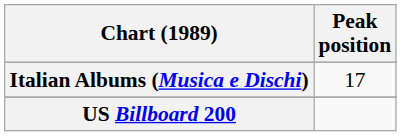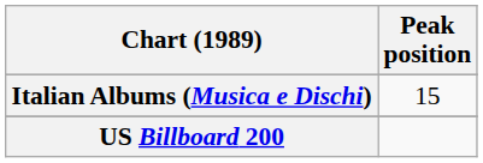 <table class="wikitable sortable plainrowheaders" style="text-align:center">
 <tr>
 <th scope="col">Chart (1989)</th>
 <th scope="col">Peak<br> position</th>
 </tr>
 <tr>
 </tr>
 <tr>
 </tr>
 <tr>
 </tr>
 <tr>
 <th scope="row">Italian Albums (<em><a href='#'>Musica e Dischi</a></em>)</th>
-<td>17</td>
+<td>15</td>
 </tr>
 <tr>
 </tr>
 <tr>
 </tr>
 <tr>
 </tr>
 <tr>
 </tr>
 <tr>
 <th scope="row">US <a href='#'><em>Billboard</em> 200</a></th>
 <td></td>
 </tr>
 </table>
